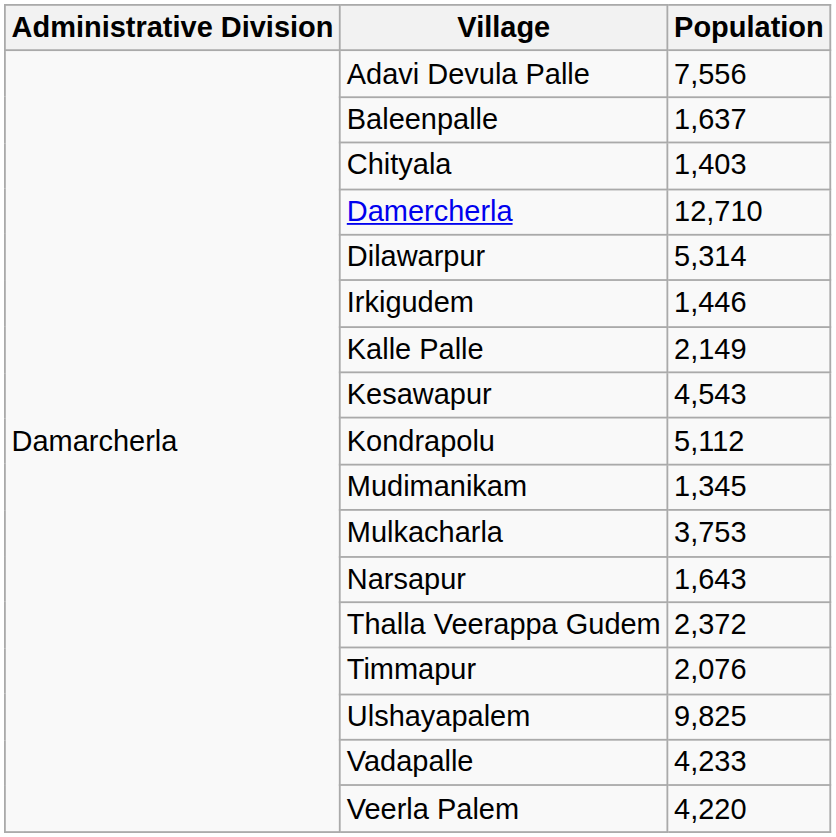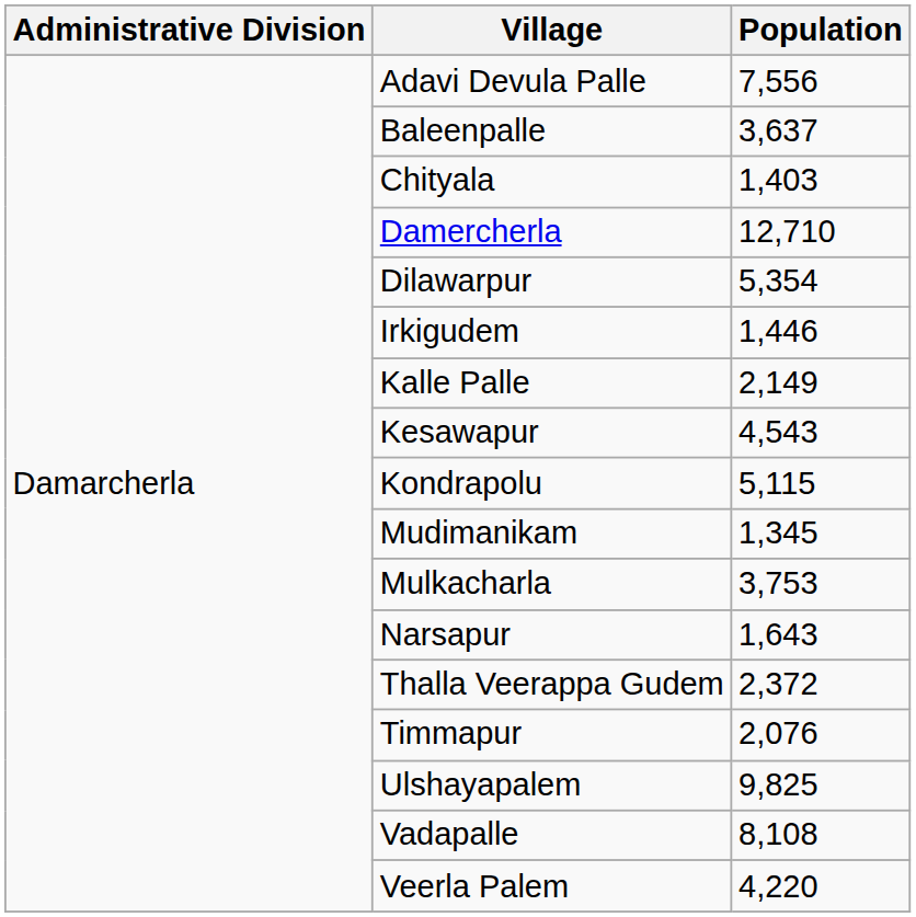 <table class="sortable wikitable">
 <tr>
 <th>Administrative Division</th>
 <th>Village</th>
 <th>Population</th>
 </tr>
 <tr>
 <td rowspan="17">Damarcherla</td>
 <td>Adavi Devula Palle</td>
 <td>7,556</td>
 </tr>
 <tr>
 <td>Baleenpalle</td>
-<td>1,637</td>
+<td>3,637</td>
 </tr>
 <tr>
 <td>Chityala</td>
 <td>1,403</td>
 </tr>
 <tr>
 <td><a href='#'>Damercherla</a></td>
 <td>12,710</td>
 </tr>
 <tr>
 <td>Dilawarpur</td>
-<td>5,314</td>
+<td>5,354</td>
 </tr>
 <tr>
 <td>Irkigudem</td>
 <td>1,446</td>
 </tr>
 <tr>
 <td>Kalle Palle</td>
 <td>2,149</td>
 </tr>
 <tr>
 <td>Kesawapur</td>
 <td>4,543</td>
 </tr>
 <tr>
 <td>Kondrapolu</td>
-<td>5,112</td>
+<td>5,115</td>
 </tr>
 <tr>
 <td>Mudimanikam</td>
 <td>1,345</td>
 </tr>
 <tr>
 <td>Mulkacharla</td>
 <td>3,753</td>
 </tr>
 <tr>
 <td>Narsapur</td>
 <td>1,643</td>
 </tr>
 <tr>
 <td>Thalla Veerappa Gudem</td>
 <td>2,372</td>
 </tr>
 <tr>
 <td>Timmapur</td>
 <td>2,076</td>
 </tr>
 <tr>
 <td>Ulshayapalem</td>
 <td>9,825</td>
 </tr>
 <tr>
 <td>Vadapalle</td>
-<td>4,233</td>
+<td>8,108</td>
 </tr>
 <tr>
 <td>Veerla Palem</td>
 <td>4,220</td>
 </tr>
 </table>
